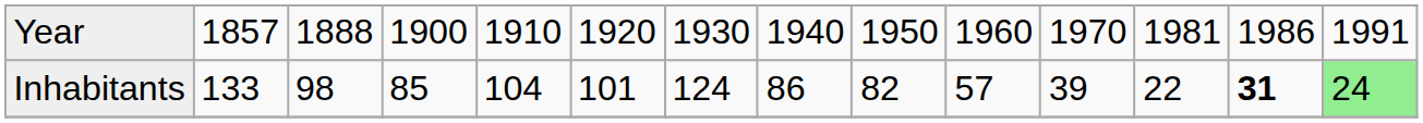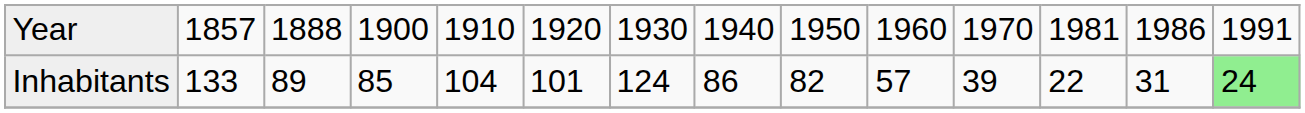 <table class="wikitable centered">
 <tr>
 <td style="background:#efefef;">Year</td>
 <td>1857</td>
 <td>1888</td>
 <td>1900</td>
 <td>1910</td>
 <td>1920</td>
 <td>1930</td>
 <td>1940</td>
 <td>1950</td>
 <td>1960</td>
 <td>1970</td>
 <td>1981</td>
 <td>1986</td>
 <td>1991</td>
 </tr>
 <tr>
 <td style="background:#efefef;">Inhabitants</td>
 <td>133</td>
-<td>98</td>
+<td>89</td>
 <td>85</td>
 <td>104</td>
 <td>101</td>
 <td>124</td>
 <td>86</td>
 <td>82</td>
 <td>57</td>
 <td>39</td>
 <td>22</td>
-<td><strong>31</strong></td>
+<td>31</td>
 <td style="background: lightgreen;">24</td>
 </tr>
 <tr>
 </tr>
 </table>
